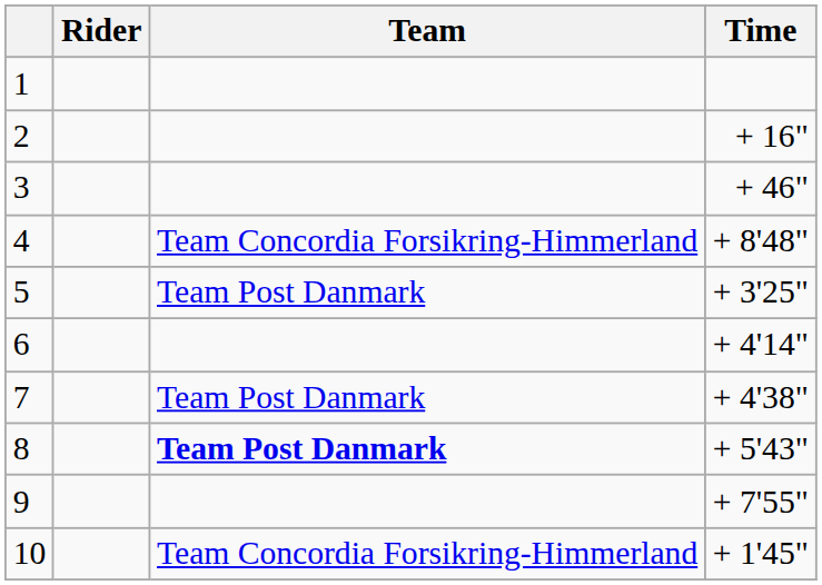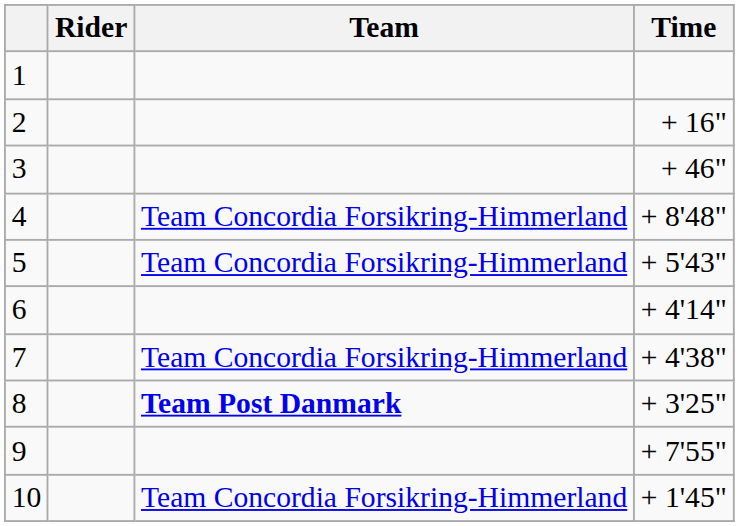 <table class="wikitable">
 <tr>
 <th></th>
 <th>Rider</th>
 <th>Team</th>
 <th>Time</th>
 </tr>
 <tr>
 <td>1</td>
 <td> </td>
 <td></td>
 <td align=right></td>
 </tr>
 <tr>
 <td>2</td>
 <td></td>
 <td></td>
 <td align=right>+ 16"</td>
 </tr>
 <tr>
 <td>3</td>
 <td></td>
 <td></td>
 <td align=right>+ 46"</td>
 </tr>
 <tr>
 <td>4</td>
 <td></td>
 <td><a href='#'>Team Concordia Forsikring-Himmerland</a></td>
 <td align=right>+ 8'48"</td>
 </tr>
 <tr>
 <td>5</td>
 <td></td>
-<td><a href='#'>Team Post Danmark</a></td>
-<td align=right>+ 3'25"</td>
+<td><a href='#'>Team Concordia Forsikring-Himmerland</a></td>
+<td align=right>+ 5'43"</td>
 </tr>
 <tr>
 <td>6</td>
 <td></td>
 <td></td>
 <td align=right>+ 4'14"</td>
 </tr>
 <tr>
 <td>7</td>
 <td></td>
-<td><a href='#'>Team Post Danmark</a></td>
+<td><a href='#'>Team Concordia Forsikring-Himmerland</a></td>
 <td align=right>+ 4'38"</td>
 </tr>
 <tr>
 <td>8</td>
 <td></td>
 <td><strong><a href='#'>Team Post Danmark</a></strong></td>
-<td align=right>+ 5'43"</td>
+<td align=right>+ 3'25"</td>
 </tr>
 <tr>
 <td>9</td>
 <td></td>
 <td></td>
 <td align=right>+ 7'55"</td>
 </tr>
 <tr>
 <td>10</td>
 <td></td>
 <td><a href='#'>Team Concordia Forsikring-Himmerland</a></td>
 <td align=right>+ 1'45"</td>
 </tr>
 </table>
